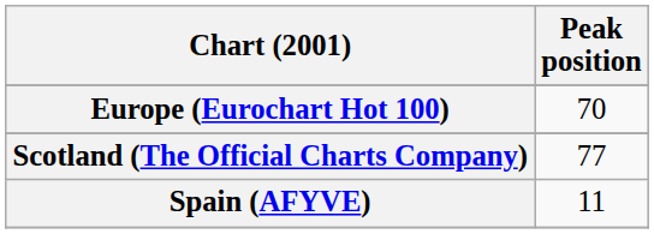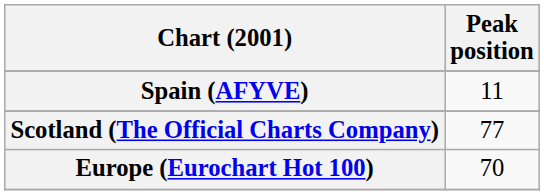 <table class="wikitable sortable plainrowheaders" style="text-align:center;">
 <tr>
 <th scope="col">Chart (2001)</th>
 <th scope="col">Peak<br>position</th>
 </tr>
 <tr>
 </tr>
 <tr>
-<th scope="row">Europe (<a href='#'>Eurochart Hot 100</a>)</th>
-<td>70</td>
+<th scope="row">Spain (<a href='#'>AFYVE</a>)</th>
+<td align="center">11</td>
 </tr>
 <tr>
 </tr>
 <tr>
 </tr>
 <tr>
 </tr>
 <tr>
 </tr>
 <tr>
 <th scope="row">Scotland (<a href='#'>The Official Charts Company</a>)</th>
 <td>77</td>
 </tr>
 <tr>
-<th scope="row">Spain (<a href='#'>AFYVE</a>)</th>
-<td align="center">11</td>
+<th scope="row">Europe (<a href='#'>Eurochart Hot 100</a>)</th>
+<td>70</td>
 </tr>
 <tr>
 </tr>
 <tr>
 </tr>
 </table>
